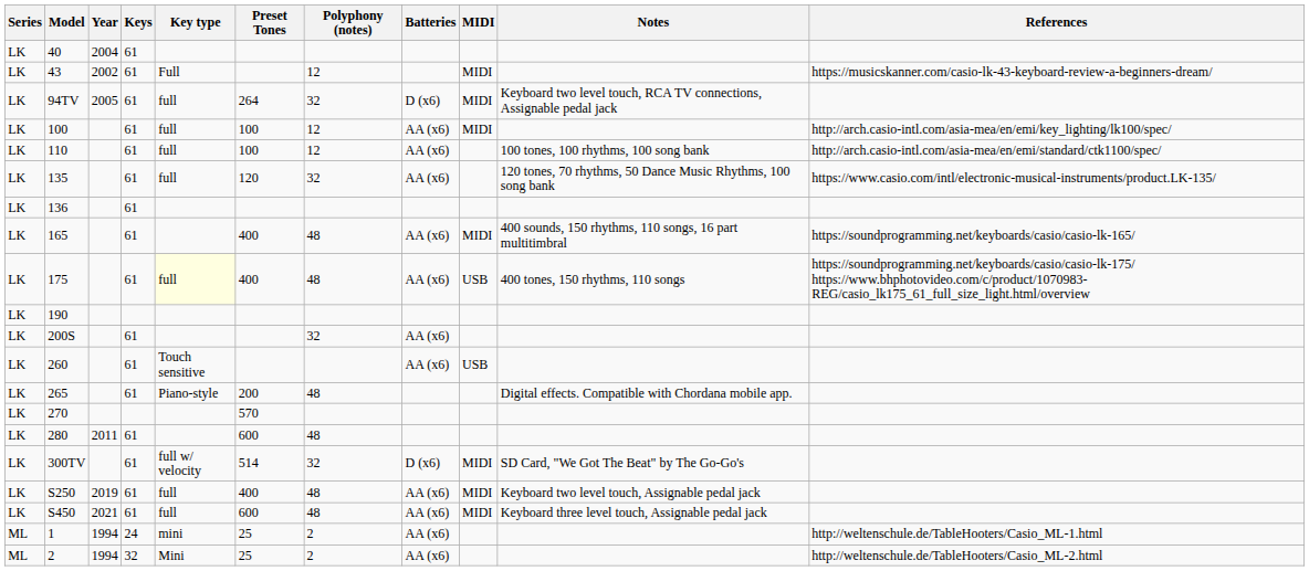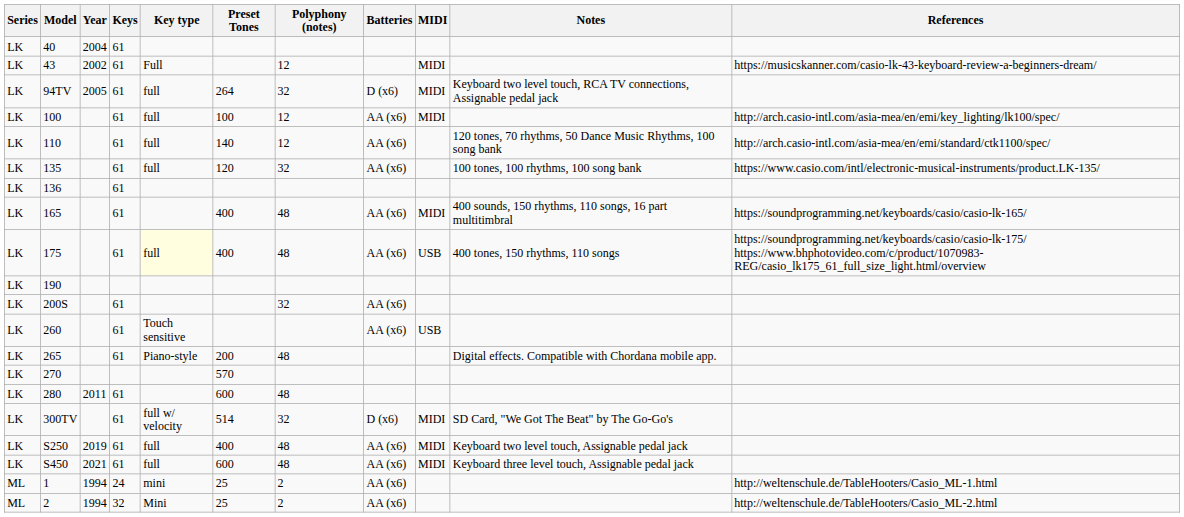 <table class="wikitable sortable">
 <tr>
 <th>Series</th>
 <th><strong>Model</strong></th>
 <th><strong>Year</strong></th>
 <th><strong>Keys</strong></th>
 <th><strong>Key type</strong></th>
 <th><strong>Preset Tones</strong></th>
 <th><strong>Polyphony (notes)</strong></th>
 <th><strong>Batteries</strong></th>
 <th><strong>MIDI</strong></th>
 <th><strong>Notes</strong></th>
 <th><strong>References</strong></th>
 </tr>
 <tr>
 <td>LK</td>
 <td>40</td>
 <td>2004</td>
 <td>61</td>
 <td></td>
 <td></td>
 <td></td>
 <td></td>
 <td></td>
 <td></td>
 <td></td>
 </tr>
 <tr>
 <td>LK</td>
 <td>43</td>
 <td>2002</td>
 <td>61</td>
 <td>Full</td>
 <td></td>
 <td>12</td>
 <td></td>
 <td>MIDI</td>
 <td></td>
 <td>https://musicskanner.com/casio-lk-43-keyboard-review-a-beginners-dream/</td>
 </tr>
 <tr>
 <td>LK</td>
 <td>94TV</td>
 <td>2005</td>
 <td>61</td>
 <td>full</td>
 <td>264</td>
 <td>32</td>
 <td>D (x6)</td>
 <td>MIDI</td>
 <td>Keyboard two level touch, RCA TV connections, Assignable pedal jack</td>
 <td></td>
 </tr>
 <tr>
 <td>LK</td>
 <td>100</td>
 <td></td>
 <td>61</td>
 <td>full</td>
 <td>100</td>
 <td>12</td>
 <td>AA (x6)</td>
 <td>MIDI</td>
 <td></td>
 <td>http://arch.casio-intl.com/asia-mea/en/emi/key_lighting/lk100/spec/</td>
 </tr>
 <tr>
 <td>LK</td>
 <td>110</td>
 <td></td>
 <td>61</td>
 <td>full</td>
-<td>100</td>
+<td>140</td>
 <td>12</td>
 <td>AA (x6)</td>
 <td></td>
-<td>100 tones, 100 rhythms, 100 song bank</td>
+<td>120 tones, 70 rhythms, 50 Dance Music Rhythms, 100 song bank</td>
 <td>http://arch.casio-intl.com/asia-mea/en/emi/standard/ctk1100/spec/</td>
 </tr>
 <tr>
 <td>LK</td>
 <td>135</td>
 <td></td>
 <td>61</td>
 <td>full</td>
 <td>120</td>
 <td>32</td>
 <td>AA (x6)</td>
 <td></td>
-<td>120 tones, 70 rhythms, 50 Dance Music Rhythms, 100 song bank</td>
+<td>100 tones, 100 rhythms, 100 song bank</td>
 <td>https://www.casio.com/intl/electronic-musical-instruments/product.LK-135/</td>
 </tr>
 <tr>
 <td>LK</td>
 <td>136</td>
 <td></td>
 <td>61</td>
 <td></td>
 <td></td>
 <td></td>
 <td></td>
 <td></td>
 <td></td>
 <td></td>
 </tr>
 <tr>
 <td>LK</td>
 <td>165</td>
 <td></td>
 <td>61</td>
 <td></td>
 <td>400</td>
 <td>48</td>
 <td>AA (x6)</td>
 <td>MIDI</td>
 <td>400 sounds, 150 rhythms, 110 songs, 16 part multitimbral</td>
 <td>https://soundprogramming.net/keyboards/casio/casio-lk-165/</td>
 </tr>
 <tr>
 <td>LK</td>
 <td>175</td>
 <td></td>
 <td>61</td>
 <td style="background: lightyellow;">full</td>
 <td>400</td>
 <td>48</td>
 <td>AA (x6)</td>
 <td>USB</td>
 <td>400 tones, 150 rhythms, 110 songs</td>
 <td>https://soundprogramming.net/keyboards/casio/casio-lk-175/<br>https://www.bhphotovideo.com/c/product/1070983-REG/casio_lk175_61_full_size_light.html/overview</td>
 </tr>
 <tr>
 <td>LK</td>
 <td>190</td>
 <td></td>
 <td></td>
 <td></td>
 <td></td>
 <td></td>
 <td></td>
 <td></td>
 <td></td>
 <td></td>
 </tr>
 <tr>
 <td>LK</td>
 <td>200S</td>
 <td></td>
 <td>61</td>
 <td></td>
 <td></td>
 <td>32</td>
 <td>AA (x6)</td>
 <td></td>
 <td></td>
 <td></td>
 </tr>
 <tr>
 <td>LK</td>
 <td>260</td>
 <td></td>
 <td>61</td>
 <td>Touch sensitive</td>
 <td></td>
 <td></td>
 <td>AA (x6)</td>
 <td>USB</td>
 <td></td>
 <td></td>
 </tr>
 <tr>
 <td>LK</td>
 <td>265</td>
 <td></td>
 <td>61</td>
 <td>Piano-style</td>
 <td>200</td>
 <td>48</td>
 <td></td>
 <td></td>
 <td>Digital effects. Compatible with Chordana mobile app.</td>
 <td></td>
 </tr>
 <tr>
 <td>LK</td>
 <td>270</td>
 <td></td>
 <td></td>
 <td></td>
 <td>570</td>
 <td></td>
 <td></td>
 <td></td>
 <td></td>
 <td></td>
 </tr>
 <tr>
 <td>LK</td>
 <td>280</td>
 <td>2011</td>
 <td>61</td>
 <td></td>
 <td>600</td>
 <td>48</td>
 <td></td>
 <td></td>
 <td></td>
 <td></td>
 </tr>
 <tr>
 <td>LK</td>
 <td>300TV</td>
 <td></td>
 <td>61</td>
 <td>full w/ velocity</td>
 <td>514</td>
 <td>32</td>
 <td>D (x6)</td>
 <td>MIDI</td>
 <td>SD Card, "We Got The Beat" by The Go-Go's</td>
 <td></td>
 </tr>
 <tr>
 <td>LK</td>
 <td>S250</td>
 <td>2019</td>
 <td>61</td>
 <td>full</td>
 <td>400</td>
 <td>48</td>
 <td>AA (x6)</td>
 <td>MIDI</td>
 <td>Keyboard two level touch, Assignable pedal jack</td>
 <td></td>
 </tr>
 <tr>
 <td>LK</td>
 <td>S450</td>
 <td>2021</td>
 <td>61</td>
 <td>full</td>
 <td>600</td>
 <td>48</td>
 <td>AA (x6)</td>
 <td>MIDI</td>
 <td>Keyboard three level touch, Assignable pedal jack</td>
 <td></td>
 </tr>
 <tr>
 <td>ML</td>
 <td>1</td>
 <td>1994</td>
 <td>24</td>
 <td>mini</td>
 <td>25</td>
 <td>2</td>
 <td>AA (x6)</td>
 <td></td>
 <td></td>
 <td>http://weltenschule.de/TableHooters/Casio_ML-1.html</td>
 </tr>
 <tr>
 <td>ML</td>
 <td>2</td>
 <td>1994</td>
 <td>32</td>
 <td>Mini</td>
 <td>25</td>
 <td>2</td>
 <td>AA (x6)</td>
 <td></td>
 <td></td>
 <td>http://weltenschule.de/TableHooters/Casio_ML-2.html</td>
 </tr>
 </table>
